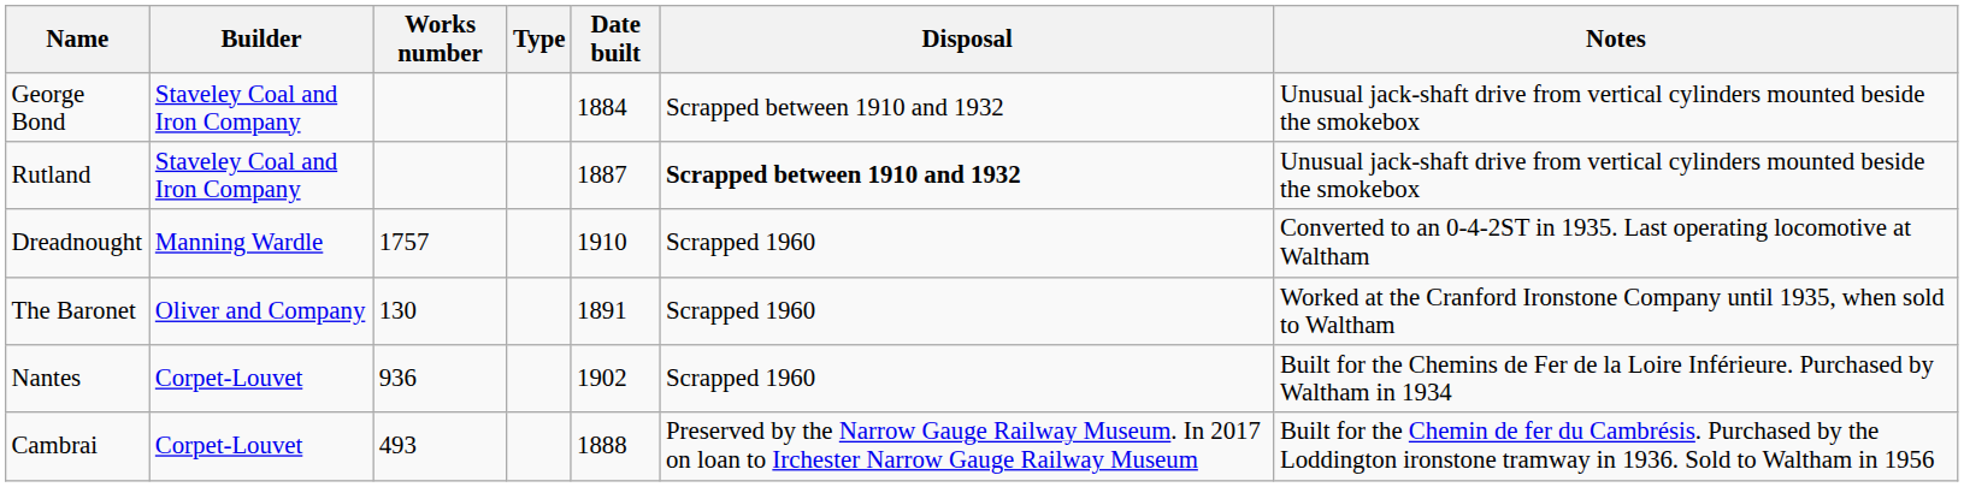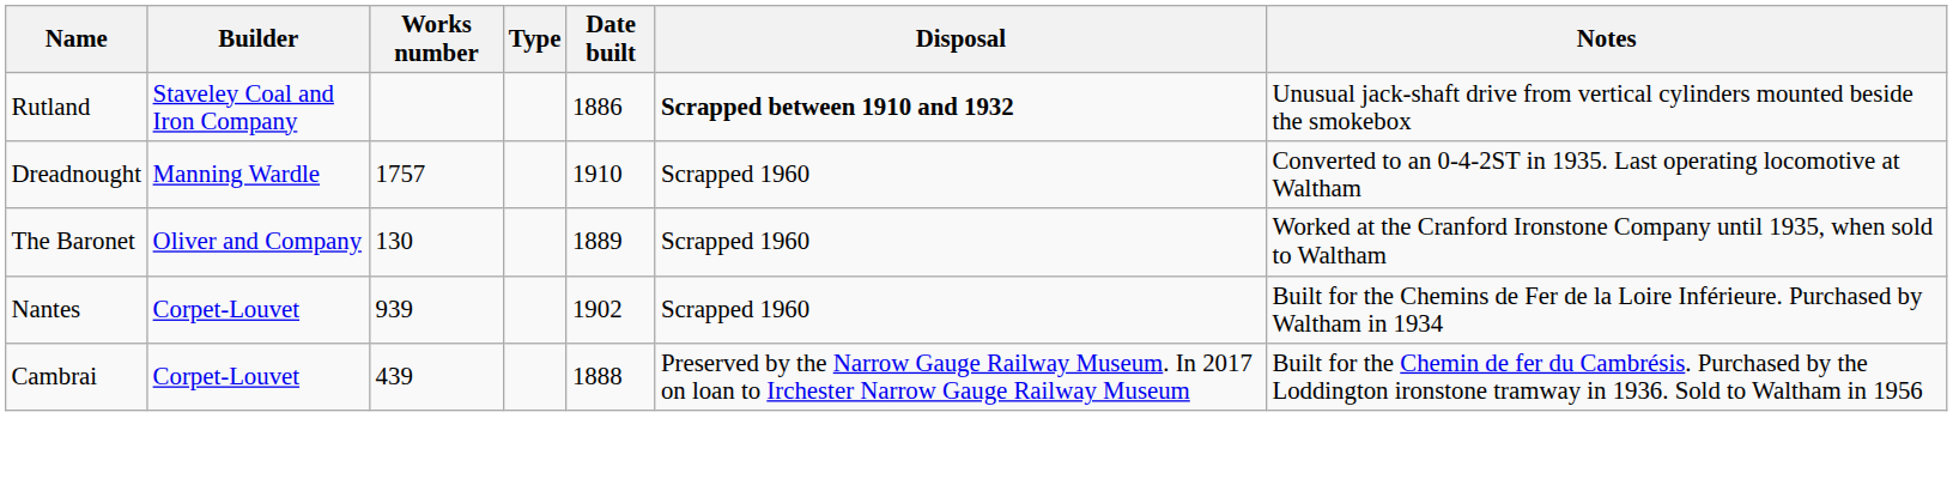 <table class="wikitable">
 <tr>
 <th>Name</th>
 <th>Builder</th>
 <th>Works number</th>
 <th>Type</th>
 <th>Date built</th>
 <th>Disposal</th>
 <th>Notes</th>
 </tr>
 <tr>
-<td>George Bond</td>
-<td><a href='#'>Staveley Coal and Iron Company</a></td>
-<td></td>
-<td></td>
-<td>1884</td>
-<td>Scrapped between 1910 and 1932</td>
-<td>Unusual jack-shaft drive from vertical cylinders mounted beside the smokebox</td>
-</tr>
-<tr>
 <td>Rutland</td>
 <td><a href='#'>Staveley Coal and Iron Company</a></td>
 <td></td>
 <td></td>
-<td>1887</td>
+<td>1886</td>
 <td><strong>Scrapped between 1910 and 1932</strong></td>
 <td>Unusual jack-shaft drive from vertical cylinders mounted beside the smokebox</td>
 </tr>
 <tr>
 <td>Dreadnought</td>
 <td><a href='#'>Manning Wardle</a></td>
 <td>1757</td>
 <td></td>
 <td>1910</td>
 <td>Scrapped 1960</td>
 <td>Converted to an 0-4-2ST in 1935. Last operating locomotive at Waltham</td>
 </tr>
 <tr>
 <td>The Baronet</td>
 <td><a href='#'>Oliver and Company</a></td>
 <td>130</td>
 <td></td>
-<td>1891</td>
+<td>1889</td>
 <td>Scrapped 1960</td>
 <td>Worked at the Cranford Ironstone Company until 1935, when sold to Waltham</td>
 </tr>
 <tr>
 <td>Nantes</td>
 <td><a href='#'>Corpet-Louvet</a></td>
-<td>936</td>
+<td>939</td>
 <td></td>
 <td>1902</td>
 <td>Scrapped 1960</td>
 <td>Built for the Chemins de Fer de la Loire Inférieure. Purchased by Waltham in 1934</td>
 </tr>
 <tr>
 <td>Cambrai</td>
 <td><a href='#'>Corpet-Louvet</a></td>
-<td>493</td>
+<td>439</td>
 <td></td>
 <td>1888</td>
 <td>Preserved by the <a href='#'>Narrow Gauge Railway Museum</a>. In 2017 on loan to <a href='#'>Irchester Narrow Gauge Railway Museum</a></td>
 <td>Built for the <a href='#'>Chemin de fer du Cambrésis</a>. Purchased by the Loddington ironstone tramway in 1936. Sold to Waltham in 1956</td>
 </tr>
 </table>
